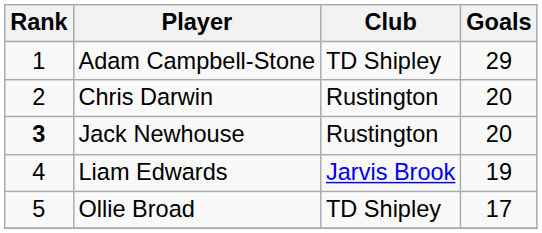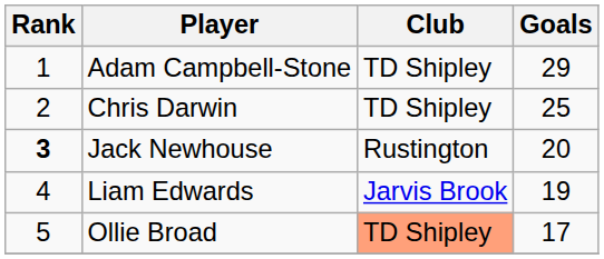 <table class="wikitable" style="text-align:center">
 <tr>
 <th>Rank</th>
 <th>Player</th>
 <th>Club</th>
 <th>Goals</th>
 </tr>
 <tr>
 <td>1</td>
 <td align="left">Adam Campbell-Stone</td>
 <td align="left">TD Shipley</td>
 <td>29</td>
 </tr>
 <tr>
 <td>2</td>
 <td align="left">Chris Darwin</td>
-<td align="left">Rustington</td>
-<td>20</td>
+<td align="left">TD Shipley</td>
+<td>25</td>
 </tr>
 <tr>
 <td><strong>3</strong></td>
 <td align="left">Jack Newhouse</td>
 <td align="left">Rustington</td>
 <td>20</td>
 </tr>
 <tr>
 <td>4</td>
 <td align="left">Liam Edwards</td>
 <td align="left"><a href='#'>Jarvis Brook</a></td>
 <td>19</td>
 </tr>
 <tr>
 <td>5</td>
 <td align="left">Ollie Broad</td>
-<td align="left">TD Shipley</td>
+<td align="left" style="background: lightsalmon;">TD Shipley</td>
 <td>17</td>
 </tr>
 <tr>
 </tr>
 </table>
